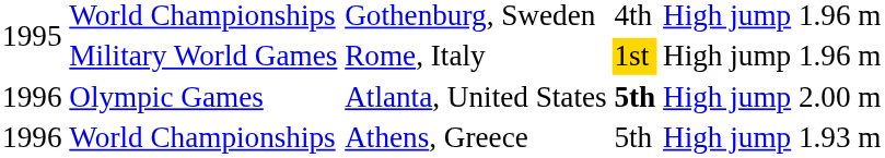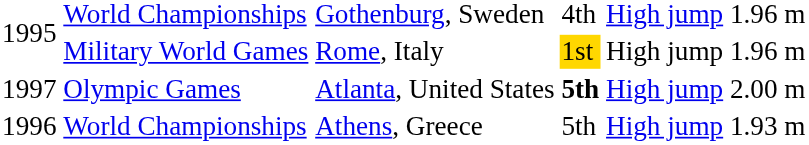 <table>
 <tr>
 <td rowspan=2>1995</td>
 <td><a href='#'>World Championships</a></td>
 <td><a href='#'>Gothenburg</a>, Sweden</td>
 <td>4th</td>
 <td><a href='#'>High jump</a></td>
 <td>1.96 m</td>
 <td></td>
 </tr>
 <tr>
 <td><a href='#'>Military World Games</a></td>
 <td><a href='#'>Rome</a>, Italy</td>
 <td bgcolor="gold">1st</td>
 <td>High jump</td>
 <td>1.96 m</td>
 <td></td>
 </tr>
 <tr>
-<td>1996</td>
+<td>1997</td>
 <td><a href='#'>Olympic Games</a></td>
 <td><a href='#'>Atlanta</a>, United States</td>
 <td><strong>5th</strong></td>
 <td><a href='#'>High jump</a></td>
 <td>2.00 m</td>
 <td></td>
 </tr>
 <tr>
 <td>1996</td>
 <td><a href='#'>World Championships</a></td>
 <td><a href='#'>Athens</a>, Greece</td>
 <td>5th</td>
 <td><a href='#'>High jump</a></td>
 <td>1.93 m</td>
 <td></td>
 </tr>
 </table>
